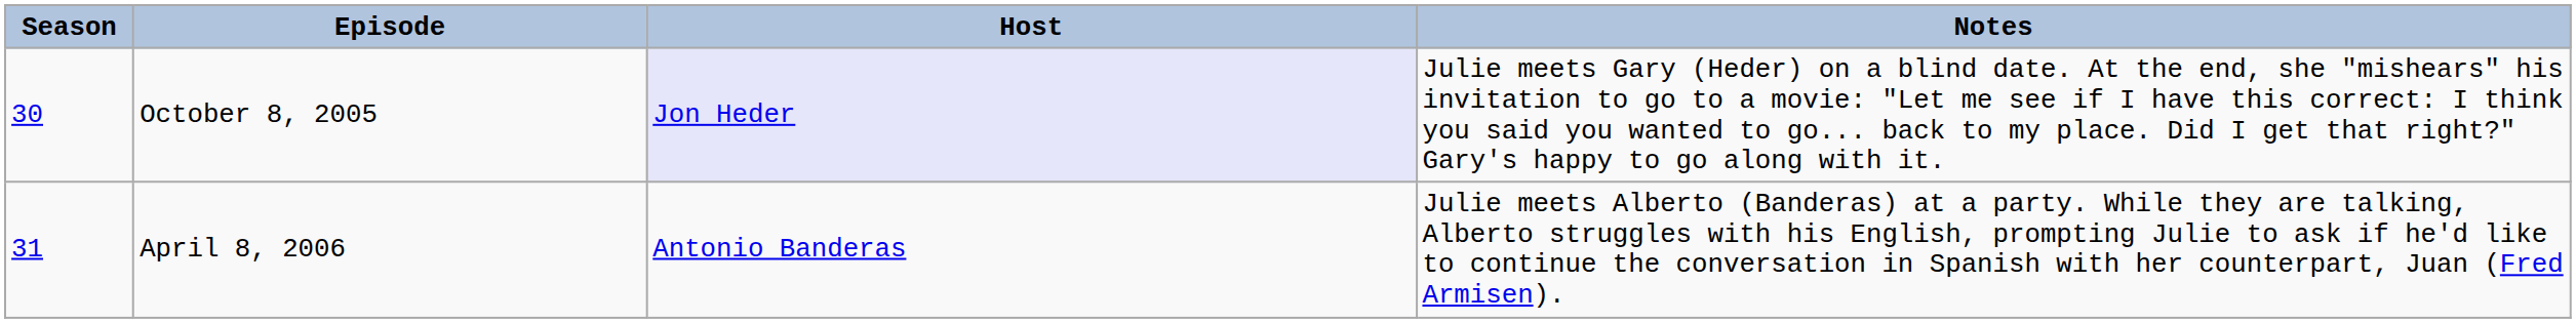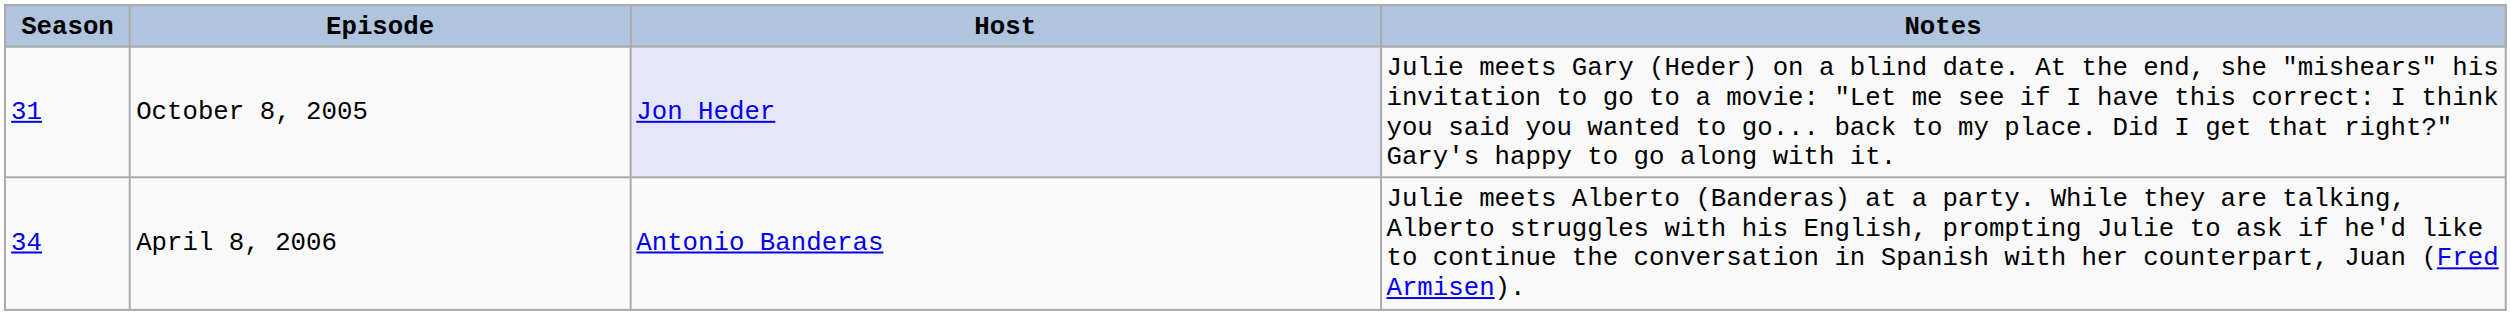 <table class="wikitable" style="width:100%">
 <tr>
 <th style="background:#B0C4DE;" width="5%">Season</th>
 <th style="background:#B0C4DE;" width="20%">Episode</th>
 <th style="background:#B0C4DE;" width="30%">Host</th>
 <th style="background:#B0C4DE;" width="45%">Notes</th>
 </tr>
 <tr>
-<td><a href='#'>30</a></td>
+<td><a href='#'>31</a></td>
 <td>October 8, 2005</td>
 <td style="background: lavender;"><a href='#'>Jon Heder</a></td>
 <td>Julie meets Gary (Heder) on a blind date. At the end, she "mishears" his invitation to go to a movie: "Let me see if I have this correct: I think you said you wanted to go... back to my place. Did I get that right?" Gary's happy to go along with it.</td>
 </tr>
 <tr>
-<td><a href='#'>31</a></td>
+<td><a href='#'>34</a></td>
 <td>April 8, 2006</td>
 <td><a href='#'>Antonio Banderas</a></td>
 <td>Julie meets Alberto (Banderas) at a party. While they are talking, Alberto struggles with his English, prompting Julie to ask if he'd like to continue the conversation in Spanish with her counterpart, Juan (<a href='#'>Fred Armisen</a>).</td>
 </tr>
 </table>
